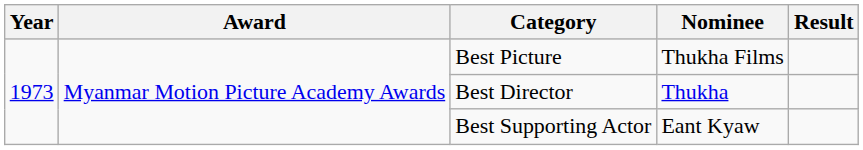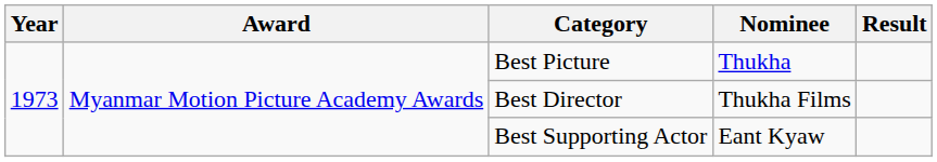 <table class="wikitable">
 <tr>
 <th>Year</th>
 <th>Award</th>
 <th>Category</th>
 <th>Nominee</th>
 <th>Result</th>
 </tr>
 <tr>
 <td scope="row" rowspan="3"><a href='#'>1973</a></td>
 <td scope="row" rowspan="3"><a href='#'>Myanmar Motion Picture Academy Awards</a></td>
 <td>Best Picture</td>
-<td>Thukha Films</td>
+<td><a href='#'>Thukha</a></td>
 <td></td>
 </tr>
 <tr>
 <td>Best Director</td>
-<td><a href='#'>Thukha</a></td>
+<td>Thukha Films</td>
 <td></td>
 </tr>
 <tr>
 <td>Best Supporting Actor</td>
 <td>Eant Kyaw</td>
 <td></td>
 </tr>
 </table>
